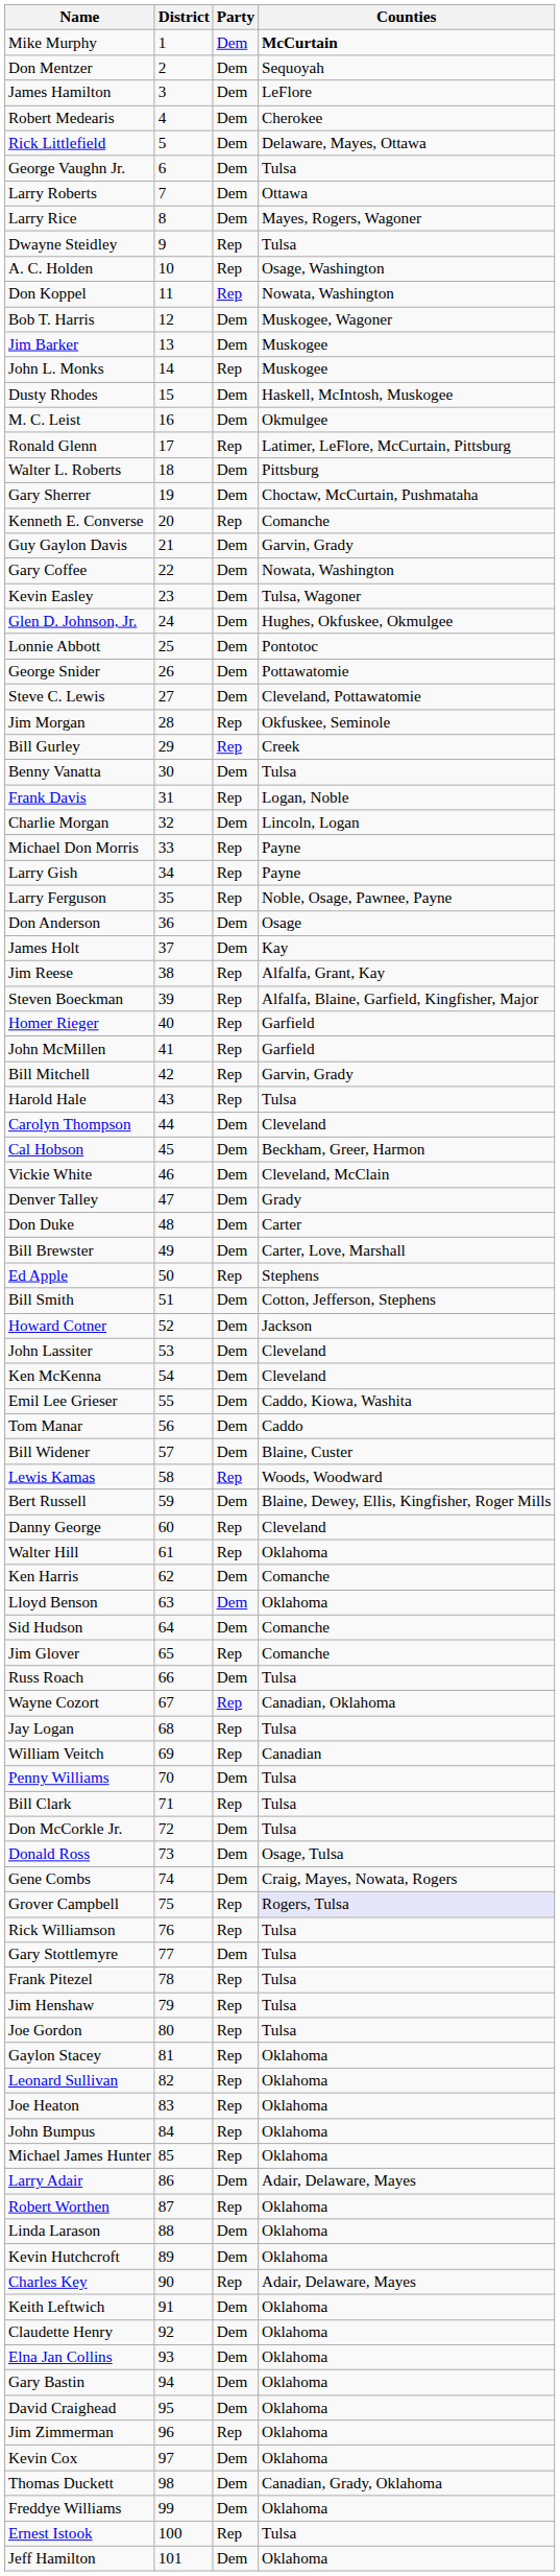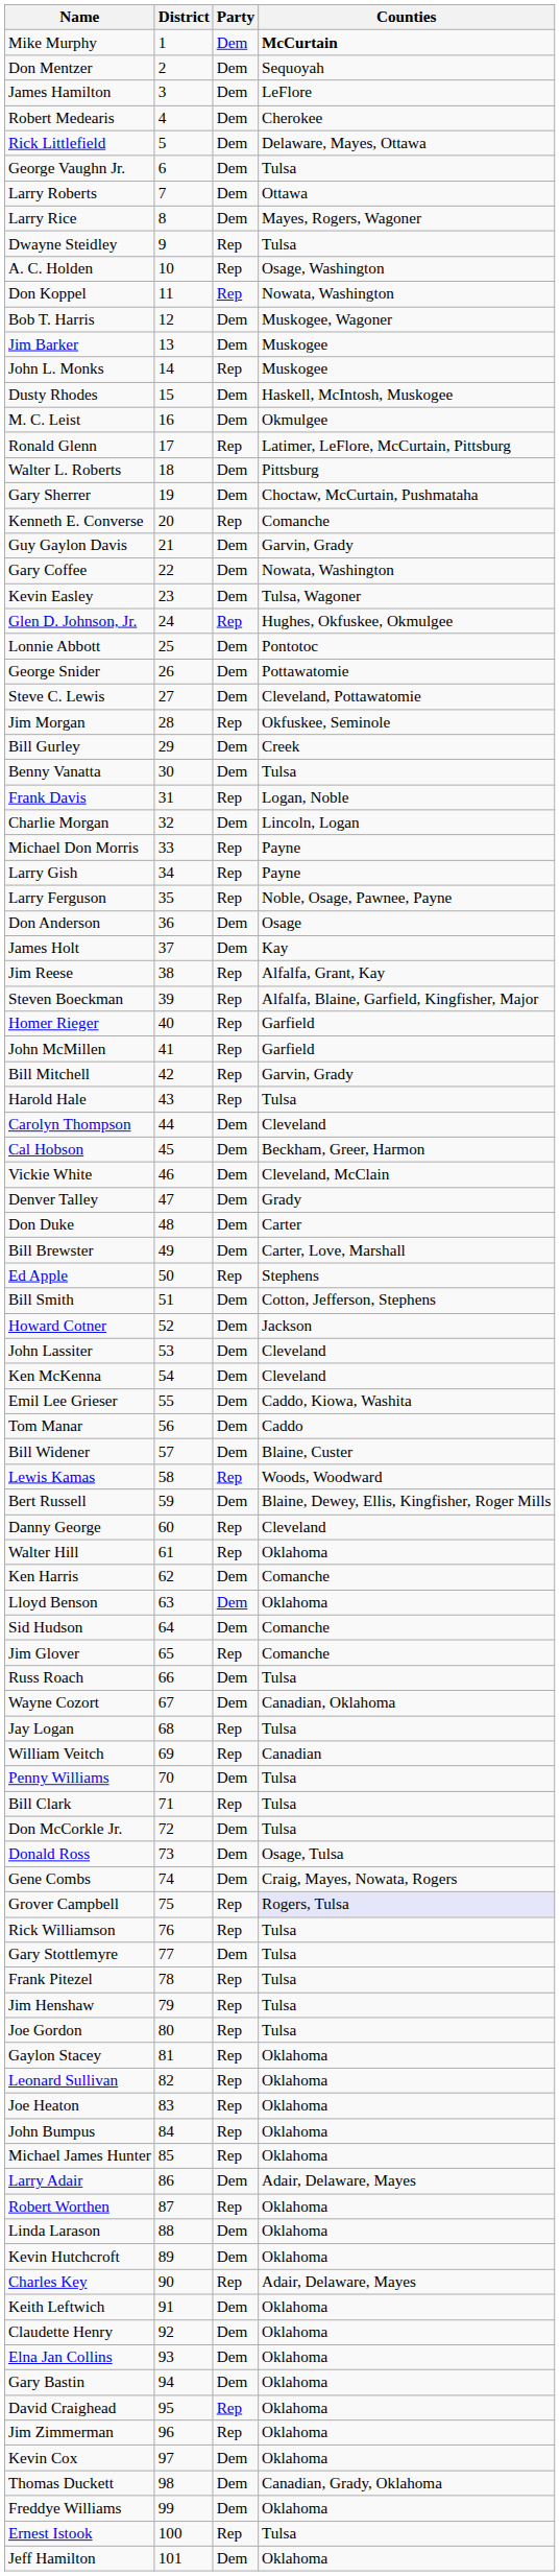 <table class="wikitable sortable">
 <tr>
 <th>Name</th>
 <th>District</th>
 <th>Party</th>
 <th>Counties</th>
 </tr>
 <tr>
 <td>Mike Murphy</td>
 <td>1</td>
 <td><a href='#'>Dem</a></td>
 <td><strong>McCurtain</strong></td>
 </tr>
 <tr>
 <td>Don Mentzer</td>
 <td>2</td>
 <td>Dem</td>
 <td>Sequoyah</td>
 </tr>
 <tr>
 <td>James Hamilton</td>
 <td>3</td>
 <td>Dem</td>
 <td>LeFlore</td>
 </tr>
 <tr>
 <td>Robert Medearis</td>
 <td>4</td>
 <td>Dem</td>
 <td>Cherokee</td>
 </tr>
 <tr>
 <td><a href='#'>Rick Littlefield</a></td>
 <td>5</td>
 <td>Dem</td>
 <td>Delaware, Mayes, Ottawa</td>
 </tr>
 <tr>
 <td>George Vaughn Jr.</td>
 <td>6</td>
 <td>Dem</td>
 <td>Tulsa</td>
 </tr>
 <tr>
 <td>Larry Roberts</td>
 <td>7</td>
 <td>Dem</td>
 <td>Ottawa</td>
 </tr>
 <tr>
 <td>Larry Rice</td>
 <td>8</td>
 <td>Dem</td>
 <td>Mayes, Rogers, Wagoner</td>
 </tr>
 <tr>
 <td>Dwayne Steidley</td>
 <td>9</td>
 <td>Rep</td>
 <td>Tulsa</td>
 </tr>
 <tr>
 <td>A. C. Holden</td>
 <td>10</td>
 <td>Rep</td>
 <td>Osage, Washington</td>
 </tr>
 <tr>
 <td>Don Koppel</td>
 <td>11</td>
 <td><a href='#'>Rep</a></td>
 <td>Nowata, Washington</td>
 </tr>
 <tr>
 <td>Bob T. Harris</td>
 <td>12</td>
 <td>Dem</td>
 <td>Muskogee, Wagoner</td>
 </tr>
 <tr>
 <td><a href='#'>Jim Barker</a></td>
 <td>13</td>
 <td>Dem</td>
 <td>Muskogee</td>
 </tr>
 <tr>
 <td>John L. Monks</td>
 <td>14</td>
 <td>Rep</td>
 <td>Muskogee</td>
 </tr>
 <tr>
 <td>Dusty Rhodes</td>
 <td>15</td>
 <td>Dem</td>
 <td>Haskell, McIntosh, Muskogee</td>
 </tr>
 <tr>
 <td>M. C. Leist</td>
 <td>16</td>
 <td>Dem</td>
 <td>Okmulgee</td>
 </tr>
 <tr>
 <td>Ronald Glenn</td>
 <td>17</td>
 <td>Rep</td>
 <td>Latimer, LeFlore, McCurtain, Pittsburg</td>
 </tr>
 <tr>
 <td>Walter L. Roberts</td>
 <td>18</td>
 <td>Dem</td>
 <td>Pittsburg</td>
 </tr>
 <tr>
 <td>Gary Sherrer</td>
 <td>19</td>
 <td>Dem</td>
 <td>Choctaw, McCurtain, Pushmataha</td>
 </tr>
 <tr>
 <td>Kenneth E. Converse</td>
 <td>20</td>
 <td>Rep</td>
 <td>Comanche</td>
 </tr>
 <tr>
 <td>Guy Gaylon Davis</td>
 <td>21</td>
 <td>Dem</td>
 <td>Garvin, Grady</td>
 </tr>
 <tr>
 <td>Gary Coffee</td>
 <td>22</td>
 <td>Dem</td>
 <td>Nowata, Washington</td>
 </tr>
 <tr>
 <td>Kevin Easley</td>
 <td>23</td>
 <td>Dem</td>
 <td>Tulsa, Wagoner</td>
 </tr>
 <tr>
 <td><a href='#'>Glen D. Johnson, Jr.</a></td>
 <td>24</td>
-<td>Dem</td>
+<td><a href='#'>Rep</a></td>
 <td>Hughes, Okfuskee, Okmulgee</td>
 </tr>
 <tr>
 <td>Lonnie Abbott</td>
 <td>25</td>
 <td>Dem</td>
 <td>Pontotoc</td>
 </tr>
 <tr>
 <td>George Snider</td>
 <td>26</td>
 <td>Dem</td>
 <td>Pottawatomie</td>
 </tr>
 <tr>
 <td>Steve C. Lewis</td>
 <td>27</td>
 <td>Dem</td>
 <td>Cleveland, Pottawatomie</td>
 </tr>
 <tr>
 <td>Jim Morgan</td>
 <td>28</td>
 <td>Rep</td>
 <td>Okfuskee, Seminole</td>
 </tr>
 <tr>
 <td>Bill Gurley</td>
 <td>29</td>
-<td><a href='#'>Rep</a></td>
+<td>Dem</td>
 <td>Creek</td>
 </tr>
 <tr>
 <td>Benny Vanatta</td>
 <td>30</td>
 <td>Dem</td>
 <td>Tulsa</td>
 </tr>
 <tr>
 <td><a href='#'>Frank Davis</a></td>
 <td>31</td>
 <td>Rep</td>
 <td>Logan, Noble</td>
 </tr>
 <tr>
 <td>Charlie Morgan</td>
 <td>32</td>
 <td>Dem</td>
 <td>Lincoln, Logan</td>
 </tr>
 <tr>
 <td>Michael Don Morris</td>
 <td>33</td>
 <td>Rep</td>
 <td>Payne</td>
 </tr>
 <tr>
 <td>Larry Gish</td>
 <td>34</td>
 <td>Rep</td>
 <td>Payne</td>
 </tr>
 <tr>
 <td>Larry Ferguson</td>
 <td>35</td>
 <td>Rep</td>
 <td>Noble, Osage, Pawnee, Payne</td>
 </tr>
 <tr>
 <td>Don Anderson</td>
 <td>36</td>
 <td>Dem</td>
 <td>Osage</td>
 </tr>
 <tr>
 <td>James Holt</td>
 <td>37</td>
 <td>Dem</td>
 <td>Kay</td>
 </tr>
 <tr>
 <td>Jim Reese</td>
 <td>38</td>
 <td>Rep</td>
 <td>Alfalfa, Grant, Kay</td>
 </tr>
 <tr>
 <td>Steven Boeckman</td>
 <td>39</td>
 <td>Rep</td>
 <td>Alfalfa, Blaine, Garfield, Kingfisher, Major</td>
 </tr>
 <tr>
 <td><a href='#'>Homer Rieger</a></td>
 <td>40</td>
 <td>Rep</td>
 <td>Garfield</td>
 </tr>
 <tr>
 <td>John McMillen</td>
 <td>41</td>
 <td>Rep</td>
 <td>Garfield</td>
 </tr>
 <tr>
 <td>Bill Mitchell</td>
 <td>42</td>
 <td>Rep</td>
 <td>Garvin, Grady</td>
 </tr>
 <tr>
 <td>Harold Hale</td>
 <td>43</td>
 <td>Rep</td>
 <td>Tulsa</td>
 </tr>
 <tr>
 <td><a href='#'>Carolyn Thompson</a></td>
 <td>44</td>
 <td>Dem</td>
 <td>Cleveland</td>
 </tr>
 <tr>
 <td><a href='#'>Cal Hobson</a></td>
 <td>45</td>
 <td>Dem</td>
 <td>Beckham, Greer, Harmon</td>
 </tr>
 <tr>
 <td>Vickie White</td>
 <td>46</td>
 <td>Dem</td>
 <td>Cleveland, McClain</td>
 </tr>
 <tr>
 <td>Denver Talley</td>
 <td>47</td>
 <td>Dem</td>
 <td>Grady</td>
 </tr>
 <tr>
 <td>Don Duke</td>
 <td>48</td>
 <td>Dem</td>
 <td>Carter</td>
 </tr>
 <tr>
 <td>Bill Brewster</td>
 <td>49</td>
 <td>Dem</td>
 <td>Carter, Love, Marshall</td>
 </tr>
 <tr>
 <td><a href='#'>Ed Apple</a></td>
 <td>50</td>
 <td>Rep</td>
 <td>Stephens</td>
 </tr>
 <tr>
 <td>Bill Smith</td>
 <td>51</td>
 <td>Dem</td>
 <td>Cotton, Jefferson, Stephens</td>
 </tr>
 <tr>
 <td><a href='#'>Howard Cotner</a></td>
 <td>52</td>
 <td>Dem</td>
 <td>Jackson</td>
 </tr>
 <tr>
 <td>John Lassiter</td>
 <td>53</td>
 <td>Dem</td>
 <td>Cleveland</td>
 </tr>
 <tr>
 <td>Ken McKenna</td>
 <td>54</td>
 <td>Dem</td>
 <td>Cleveland</td>
 </tr>
 <tr>
 <td>Emil Lee Grieser</td>
 <td>55</td>
 <td>Dem</td>
 <td>Caddo, Kiowa, Washita</td>
 </tr>
 <tr>
 <td>Tom Manar</td>
 <td>56</td>
 <td>Dem</td>
 <td>Caddo</td>
 </tr>
 <tr>
 <td>Bill Widener</td>
 <td>57</td>
 <td>Dem</td>
 <td>Blaine, Custer</td>
 </tr>
 <tr>
 <td><a href='#'>Lewis Kamas</a></td>
 <td>58</td>
 <td><a href='#'>Rep</a></td>
 <td>Woods, Woodward</td>
 </tr>
 <tr>
 <td>Bert Russell</td>
 <td>59</td>
 <td>Dem</td>
 <td>Blaine, Dewey, Ellis, Kingfisher, Roger Mills</td>
 </tr>
 <tr>
 <td>Danny George</td>
 <td>60</td>
 <td>Rep</td>
 <td>Cleveland</td>
 </tr>
 <tr>
 <td>Walter Hill</td>
 <td>61</td>
 <td>Rep</td>
 <td>Oklahoma</td>
 </tr>
 <tr>
 <td>Ken Harris</td>
 <td>62</td>
 <td>Dem</td>
 <td>Comanche</td>
 </tr>
 <tr>
 <td>Lloyd Benson</td>
 <td>63</td>
 <td><a href='#'>Dem</a></td>
 <td>Oklahoma</td>
 </tr>
 <tr>
 <td>Sid Hudson</td>
 <td>64</td>
 <td>Dem</td>
 <td>Comanche</td>
 </tr>
 <tr>
 <td>Jim Glover</td>
 <td>65</td>
 <td>Rep</td>
 <td>Comanche</td>
 </tr>
 <tr>
 <td>Russ Roach</td>
 <td>66</td>
 <td>Dem</td>
 <td>Tulsa</td>
 </tr>
 <tr>
 <td>Wayne Cozort</td>
 <td>67</td>
-<td><a href='#'>Rep</a></td>
+<td>Dem</td>
 <td>Canadian, Oklahoma</td>
 </tr>
 <tr>
 <td>Jay Logan</td>
 <td>68</td>
 <td>Rep</td>
 <td>Tulsa</td>
 </tr>
 <tr>
 <td>William Veitch</td>
 <td>69</td>
 <td>Rep</td>
 <td>Canadian</td>
 </tr>
 <tr>
 <td><a href='#'>Penny Williams</a></td>
 <td>70</td>
 <td>Dem</td>
 <td>Tulsa</td>
 </tr>
 <tr>
 <td>Bill Clark</td>
 <td>71</td>
 <td>Rep</td>
 <td>Tulsa</td>
 </tr>
 <tr>
 <td>Don McCorkle Jr.</td>
 <td>72</td>
 <td>Dem</td>
 <td>Tulsa</td>
 </tr>
 <tr>
 <td><a href='#'>Donald Ross</a></td>
 <td>73</td>
 <td>Dem</td>
 <td>Osage, Tulsa</td>
 </tr>
 <tr>
 <td>Gene Combs</td>
 <td>74</td>
 <td>Dem</td>
 <td>Craig, Mayes, Nowata, Rogers</td>
 </tr>
 <tr>
 <td>Grover Campbell</td>
 <td>75</td>
 <td>Rep</td>
 <td style="background: lavender;">Rogers, Tulsa</td>
 </tr>
 <tr>
 <td>Rick Williamson</td>
 <td>76</td>
 <td>Rep</td>
 <td>Tulsa</td>
 </tr>
 <tr>
 <td>Gary Stottlemyre</td>
 <td>77</td>
 <td>Dem</td>
 <td>Tulsa</td>
 </tr>
 <tr>
 <td>Frank Pitezel</td>
 <td>78</td>
 <td>Rep</td>
 <td>Tulsa</td>
 </tr>
 <tr>
 <td>Jim Henshaw</td>
 <td>79</td>
 <td>Rep</td>
 <td>Tulsa</td>
 </tr>
 <tr>
 <td>Joe Gordon</td>
 <td>80</td>
 <td>Rep</td>
 <td>Tulsa</td>
 </tr>
 <tr>
 <td>Gaylon Stacey</td>
 <td>81</td>
 <td>Rep</td>
 <td>Oklahoma</td>
 </tr>
 <tr>
 <td><a href='#'>Leonard Sullivan</a></td>
 <td>82</td>
 <td>Rep</td>
 <td>Oklahoma</td>
 </tr>
 <tr>
 <td>Joe Heaton</td>
 <td>83</td>
 <td>Rep</td>
 <td>Oklahoma</td>
 </tr>
 <tr>
 <td>John Bumpus</td>
 <td>84</td>
 <td>Rep</td>
 <td>Oklahoma</td>
 </tr>
 <tr>
 <td>Michael James Hunter</td>
 <td>85</td>
 <td>Rep</td>
 <td>Oklahoma</td>
 </tr>
 <tr>
 <td><a href='#'>Larry Adair</a></td>
 <td>86</td>
 <td>Dem</td>
 <td>Adair, Delaware, Mayes</td>
 </tr>
 <tr>
 <td><a href='#'>Robert Worthen</a></td>
 <td>87</td>
 <td>Rep</td>
 <td>Oklahoma</td>
 </tr>
 <tr>
 <td>Linda Larason</td>
 <td>88</td>
 <td>Dem</td>
 <td>Oklahoma</td>
 </tr>
 <tr>
 <td>Kevin Hutchcroft</td>
 <td>89</td>
 <td>Dem</td>
 <td>Oklahoma</td>
 </tr>
 <tr>
 <td><a href='#'>Charles Key</a></td>
 <td>90</td>
 <td>Rep</td>
 <td>Adair, Delaware, Mayes</td>
 </tr>
 <tr>
 <td>Keith Leftwich</td>
 <td>91</td>
 <td>Dem</td>
 <td>Oklahoma</td>
 </tr>
 <tr>
 <td>Claudette Henry</td>
 <td>92</td>
 <td>Dem</td>
 <td>Oklahoma</td>
 </tr>
 <tr>
 <td><a href='#'>Elna Jan Collins</a></td>
 <td>93</td>
 <td>Dem</td>
 <td>Oklahoma</td>
 </tr>
 <tr>
 <td>Gary Bastin</td>
 <td>94</td>
 <td>Dem</td>
 <td>Oklahoma</td>
 </tr>
 <tr>
 <td>David Craighead</td>
 <td>95</td>
-<td>Dem</td>
+<td><a href='#'>Rep</a></td>
 <td>Oklahoma</td>
 </tr>
 <tr>
 <td>Jim Zimmerman</td>
 <td>96</td>
 <td>Rep</td>
 <td>Oklahoma</td>
 </tr>
 <tr>
 <td>Kevin Cox</td>
 <td>97</td>
 <td>Dem</td>
 <td>Oklahoma</td>
 </tr>
 <tr>
 <td>Thomas Duckett</td>
 <td>98</td>
 <td>Dem</td>
 <td>Canadian, Grady, Oklahoma</td>
 </tr>
 <tr>
 <td>Freddye Williams</td>
 <td>99</td>
 <td>Dem</td>
 <td>Oklahoma</td>
 </tr>
 <tr>
 <td><a href='#'>Ernest Istook</a></td>
 <td>100</td>
 <td>Rep</td>
 <td>Tulsa</td>
 </tr>
 <tr>
 <td>Jeff Hamilton</td>
 <td>101</td>
 <td>Dem</td>
 <td>Oklahoma</td>
 </tr>
 </table>
